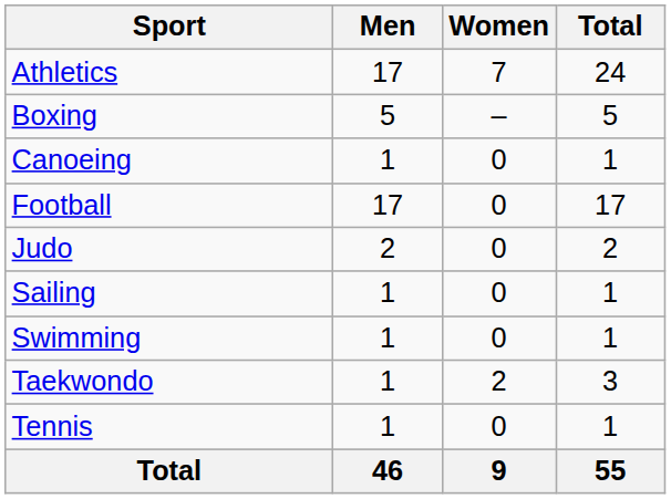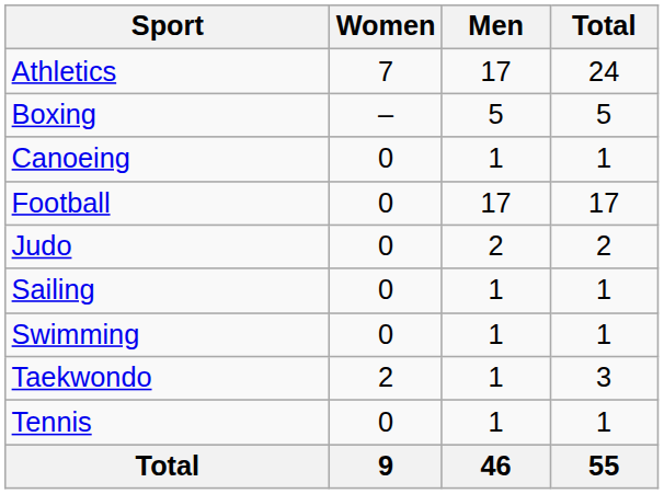 <table class="wikitable sortable" style="text-align:center;">
 <tr>
 <th width=180>Sport</th>
+<th width=55>Women</th>
 <th width=55>Men</th>
-<th width=55>Women</th>
 <th width=55>Total</th>
 </tr>
 <tr>
 <td align=left><a href='#'>Athletics</a></td>
+<td>7</td>
 <td>17</td>
-<td>7</td>
 <td>24</td>
 </tr>
 <tr>
 <td align=left><a href='#'>Boxing</a></td>
+<td>–</td>
 <td>5</td>
-<td>–</td>
 <td>5</td>
 </tr>
 <tr>
 <td align=left><a href='#'>Canoeing</a></td>
+<td>0</td>
 <td>1</td>
-<td>0</td>
 <td>1</td>
 </tr>
 <tr>
 <td align=left><a href='#'>Football</a></td>
+<td>0</td>
 <td>17</td>
-<td>0</td>
 <td>17</td>
 </tr>
 <tr>
 <td align=left><a href='#'>Judo</a></td>
+<td>0</td>
 <td>2</td>
-<td>0</td>
 <td>2</td>
 </tr>
 <tr>
 <td align=left><a href='#'>Sailing</a></td>
+<td>0</td>
 <td>1</td>
-<td>0</td>
 <td>1</td>
 </tr>
 <tr>
 <td align=left><a href='#'>Swimming</a></td>
+<td>0</td>
 <td>1</td>
-<td>0</td>
 <td>1</td>
 </tr>
 <tr>
 <td align=left><a href='#'>Taekwondo</a></td>
+<td>2</td>
 <td>1</td>
-<td>2</td>
 <td>3</td>
 </tr>
 <tr>
 <td align=left><a href='#'>Tennis</a></td>
+<td>0</td>
 <td>1</td>
-<td>0</td>
 <td>1</td>
 </tr>
 <tr>
 <th>Total</th>
+<th>9</th>
 <th>46</th>
-<th>9</th>
 <th>55</th>
 </tr>
 </table>
